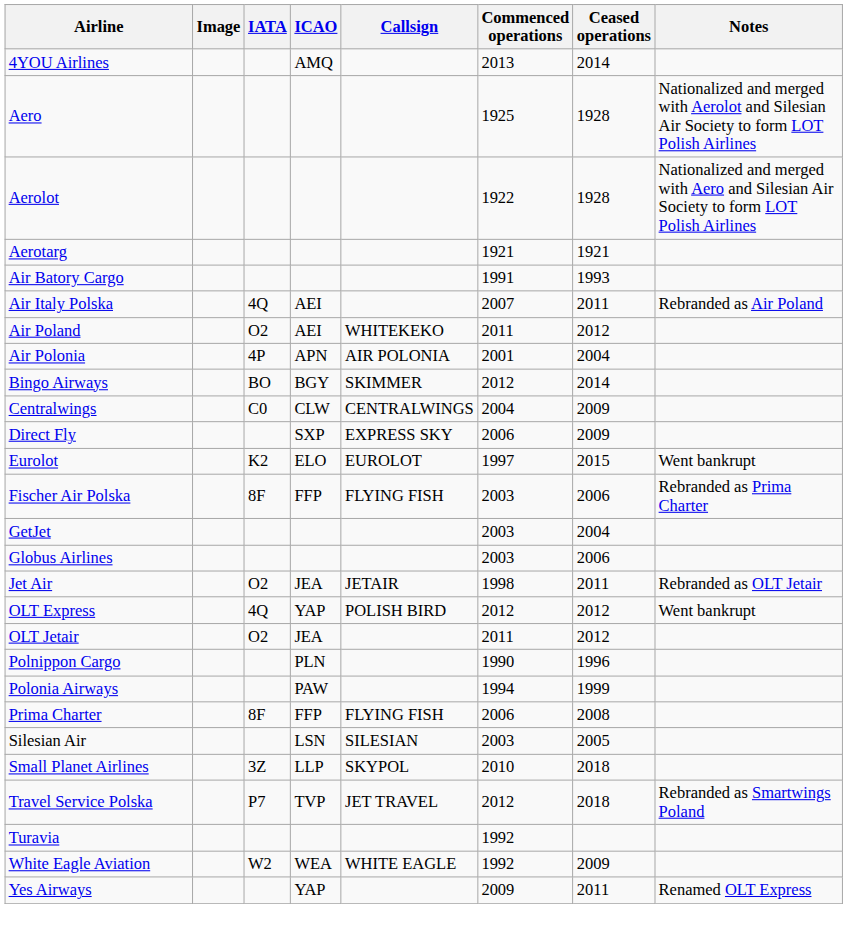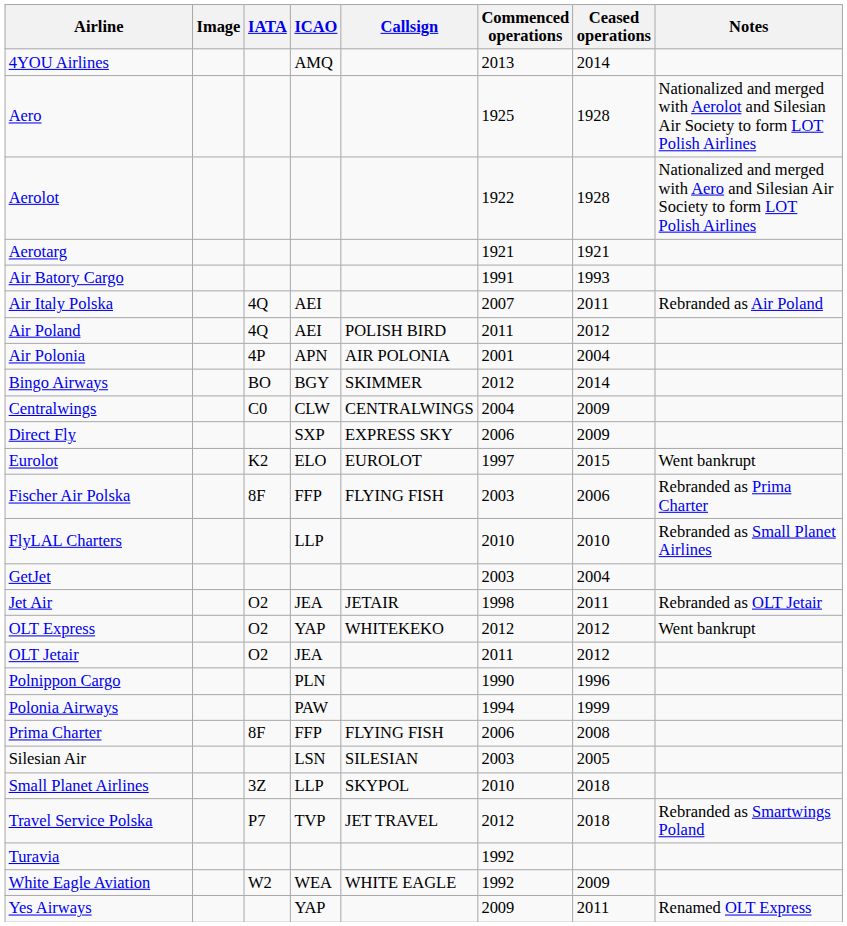 <table class="wikitable sortable" style="border-collapse:collapse; margin:auto;" border="1" cellpadding="3">
 <tr valign="middle">
 <th style="width:175px;">Airline</th>
 <th>Image</th>
 <th><a href='#'>IATA</a></th>
 <th><a href='#'>ICAO</a></th>
 <th><a href='#'>Callsign</a></th>
 <th>Commenced<br>operations</th>
 <th>Ceased<br>operations</th>
 <th style="width:175px;">Notes</th>
 </tr>
 <tr>
 <td><a href='#'>4YOU Airlines</a></td>
 <td></td>
 <td></td>
 <td>AMQ</td>
 <td></td>
 <td>2013</td>
 <td>2014</td>
 <td></td>
 </tr>
 <tr>
 <td><a href='#'>Aero</a></td>
 <td></td>
 <td></td>
 <td></td>
 <td></td>
 <td>1925</td>
 <td>1928</td>
 <td>Nationalized and merged with <a href='#'>Aerolot</a> and Silesian Air Society to form <a href='#'>LOT Polish Airlines</a></td>
 </tr>
 <tr>
 <td><a href='#'>Aerolot</a></td>
 <td></td>
 <td></td>
 <td></td>
 <td></td>
 <td>1922</td>
 <td>1928</td>
 <td>Nationalized and merged with <a href='#'>Aero</a> and Silesian Air Society to form <a href='#'>LOT Polish Airlines</a></td>
 </tr>
 <tr>
 <td><a href='#'>Aerotarg</a></td>
 <td></td>
 <td></td>
 <td></td>
 <td></td>
 <td>1921</td>
 <td>1921</td>
 <td></td>
 </tr>
 <tr>
 <td><a href='#'>Air Batory Cargo</a></td>
 <td></td>
 <td></td>
 <td></td>
 <td></td>
 <td>1991</td>
 <td>1993</td>
 <td></td>
 </tr>
 <tr>
 <td><a href='#'>Air Italy Polska</a></td>
 <td></td>
 <td>4Q</td>
 <td>AEI</td>
 <td></td>
 <td>2007</td>
 <td>2011</td>
 <td>Rebranded as <a href='#'>Air Poland</a></td>
 </tr>
 <tr>
 <td><a href='#'>Air Poland</a></td>
 <td></td>
-<td>O2</td>
+<td>4Q</td>
 <td>AEI</td>
-<td>WHITEKEKO</td>
+<td>POLISH BIRD</td>
 <td>2011</td>
 <td>2012</td>
 <td></td>
 </tr>
 <tr>
 <td><a href='#'>Air Polonia</a></td>
 <td></td>
 <td>4P</td>
 <td>APN</td>
 <td>AIR POLONIA</td>
 <td>2001</td>
 <td>2004</td>
 <td></td>
 </tr>
 <tr>
 <td><a href='#'>Bingo Airways</a></td>
 <td></td>
 <td>BO</td>
 <td>BGY</td>
 <td>SKIMMER</td>
 <td>2012</td>
 <td>2014</td>
 <td></td>
 </tr>
 <tr>
 <td><a href='#'>Centralwings</a></td>
 <td></td>
 <td>C0</td>
 <td>CLW</td>
 <td>CENTRALWINGS</td>
 <td>2004</td>
 <td>2009</td>
 <td></td>
 </tr>
 <tr>
 <td><a href='#'>Direct Fly</a></td>
 <td></td>
 <td></td>
 <td>SXP</td>
 <td>EXPRESS SKY</td>
 <td>2006</td>
 <td>2009</td>
 <td></td>
 </tr>
 <tr>
 <td><a href='#'>Eurolot</a></td>
 <td></td>
 <td>K2</td>
 <td>ELO</td>
 <td>EUROLOT</td>
 <td>1997</td>
 <td>2015</td>
 <td>Went bankrupt</td>
 </tr>
 <tr>
 <td><a href='#'>Fischer Air Polska</a></td>
 <td></td>
 <td>8F</td>
 <td>FFP</td>
 <td>FLYING FISH</td>
 <td>2003</td>
 <td>2006</td>
 <td>Rebranded as <a href='#'>Prima Charter</a></td>
 </tr>
 <tr>
+<td><a href='#'>FlyLAL Charters</a></td>
+<td></td>
+<td></td>
+<td>LLP</td>
+<td></td>
+<td>2010</td>
+<td>2010</td>
+<td>Rebranded as <a href='#'>Small Planet Airlines</a></td>
+</tr>
+<tr>
 <td><a href='#'>GetJet</a></td>
 <td></td>
 <td></td>
 <td></td>
 <td></td>
 <td>2003</td>
 <td>2004</td>
-<td></td>
-</tr>
-<tr>
-<td><a href='#'>Globus Airlines</a></td>
-<td></td>
-<td></td>
-<td></td>
-<td></td>
-<td>2003</td>
-<td>2006</td>
 <td></td>
 </tr>
 <tr>
 <td><a href='#'>Jet Air</a></td>
 <td></td>
 <td>O2</td>
 <td>JEA</td>
 <td>JETAIR</td>
 <td>1998</td>
 <td>2011</td>
 <td>Rebranded as <a href='#'>OLT Jetair</a></td>
 </tr>
 <tr>
 <td><a href='#'>OLT Express</a></td>
 <td></td>
-<td>4Q</td>
+<td>O2</td>
 <td>YAP</td>
-<td>POLISH BIRD</td>
+<td>WHITEKEKO</td>
 <td>2012</td>
 <td>2012</td>
 <td>Went bankrupt</td>
 </tr>
 <tr>
 <td><a href='#'>OLT Jetair</a></td>
 <td></td>
 <td>O2</td>
 <td>JEA</td>
 <td></td>
 <td>2011</td>
 <td>2012</td>
 <td></td>
 </tr>
 <tr>
 <td><a href='#'>Polnippon Cargo</a></td>
 <td></td>
 <td></td>
 <td>PLN</td>
 <td></td>
 <td>1990</td>
 <td>1996</td>
 <td></td>
 </tr>
 <tr>
 <td><a href='#'>Polonia Airways</a></td>
 <td></td>
 <td></td>
 <td>PAW</td>
 <td></td>
 <td>1994</td>
 <td>1999</td>
 <td></td>
 </tr>
 <tr>
 <td><a href='#'>Prima Charter</a></td>
 <td></td>
 <td>8F</td>
 <td>FFP</td>
 <td>FLYING FISH</td>
 <td>2006</td>
 <td>2008</td>
 <td></td>
 </tr>
 <tr>
 <td>Silesian Air</td>
 <td></td>
 <td></td>
 <td>LSN</td>
 <td>SILESIAN</td>
 <td>2003</td>
 <td>2005</td>
 <td></td>
 </tr>
 <tr>
 <td><a href='#'>Small Planet Airlines</a></td>
 <td></td>
 <td>3Z</td>
 <td>LLP</td>
 <td>SKYPOL</td>
 <td>2010</td>
 <td>2018</td>
 <td></td>
 </tr>
 <tr>
 <td><a href='#'>Travel Service Polska</a></td>
 <td></td>
 <td>P7</td>
 <td>TVP</td>
 <td>JET TRAVEL</td>
 <td>2012</td>
 <td>2018</td>
 <td>Rebranded as <a href='#'>Smartwings Poland</a></td>
 </tr>
 <tr>
 <td><a href='#'>Turavia</a></td>
 <td></td>
 <td></td>
 <td></td>
 <td></td>
 <td>1992</td>
 <td></td>
 <td></td>
 </tr>
 <tr>
 <td><a href='#'>White Eagle Aviation</a></td>
 <td></td>
 <td>W2</td>
 <td>WEA</td>
 <td>WHITE EAGLE</td>
 <td>1992</td>
 <td>2009</td>
 <td></td>
 </tr>
 <tr>
 <td><a href='#'>Yes Airways</a></td>
 <td></td>
 <td></td>
 <td>YAP</td>
 <td></td>
 <td>2009</td>
 <td>2011</td>
 <td>Renamed <a href='#'>OLT Express</a></td>
 </tr>
 </table>
